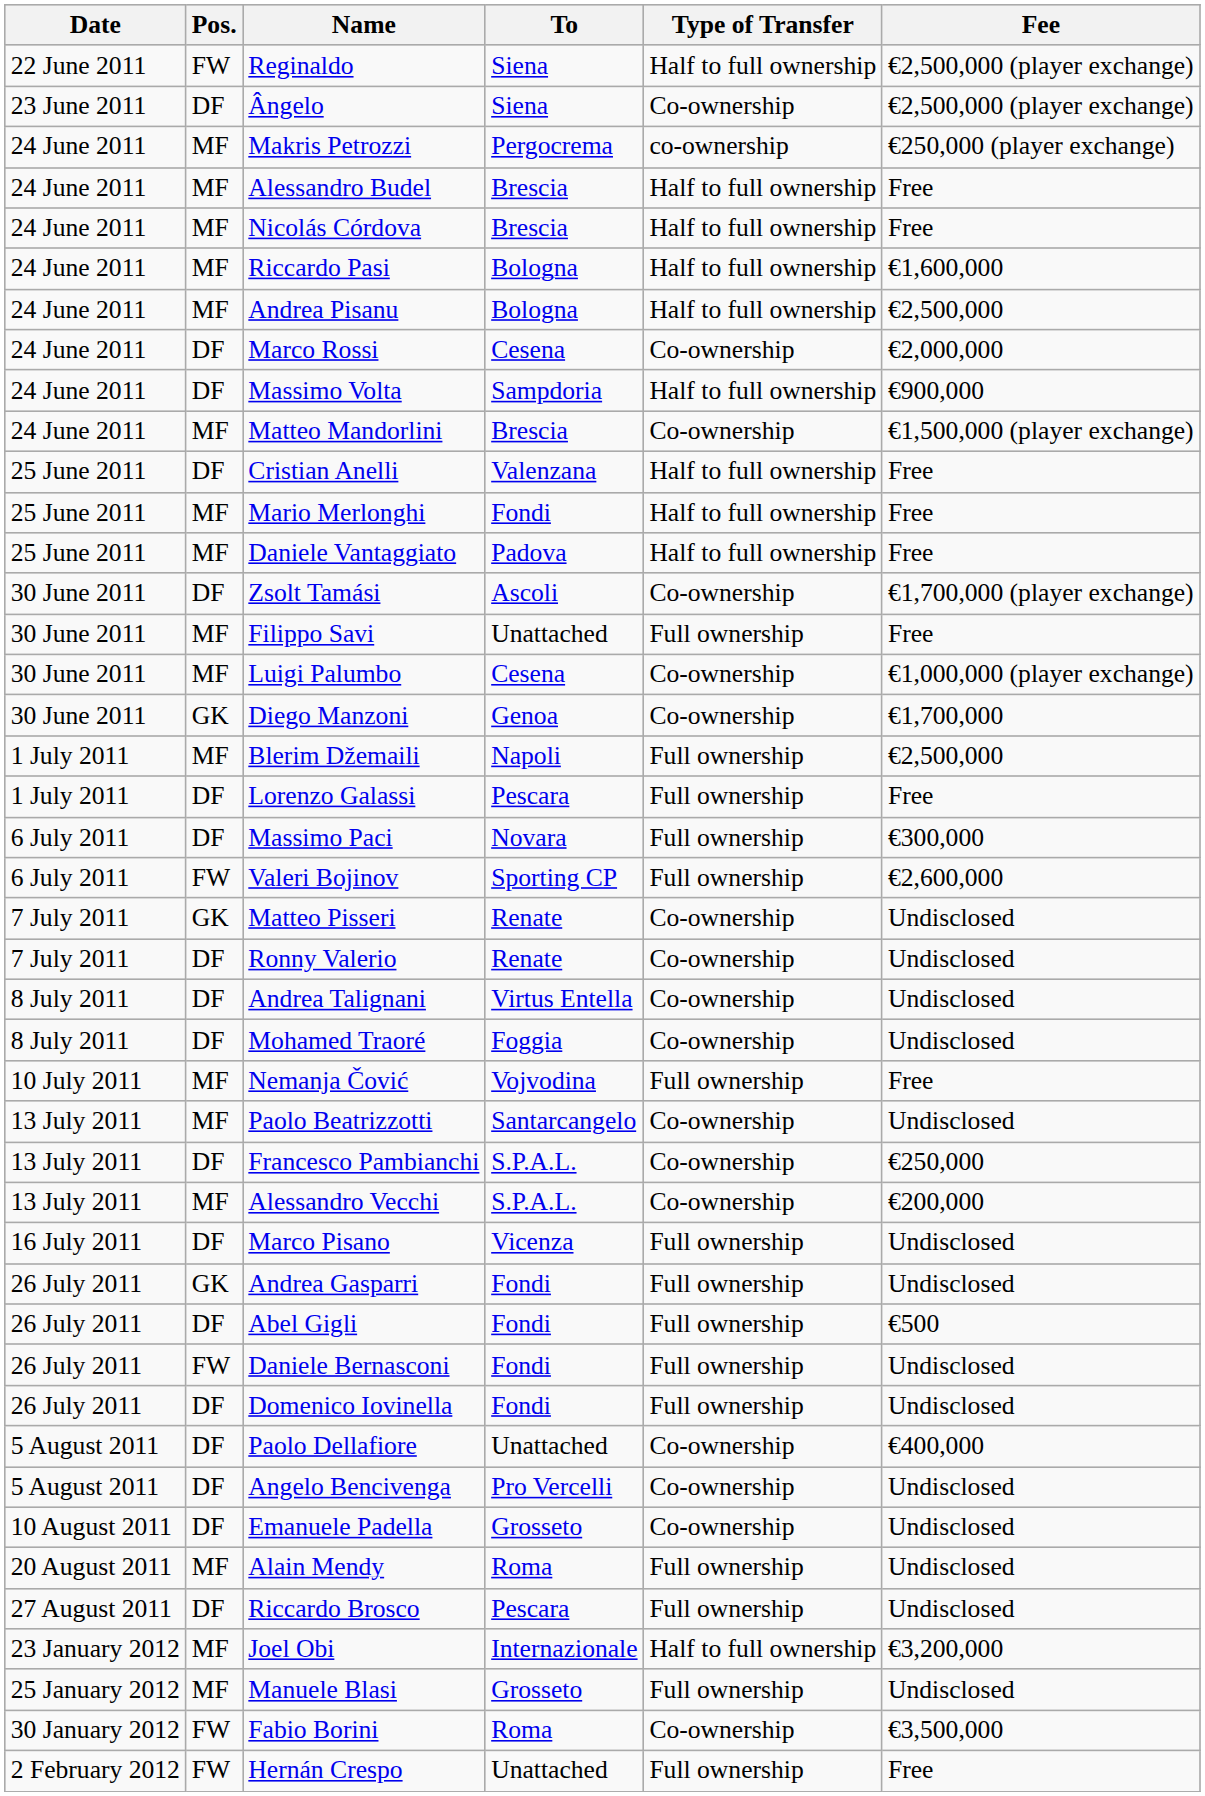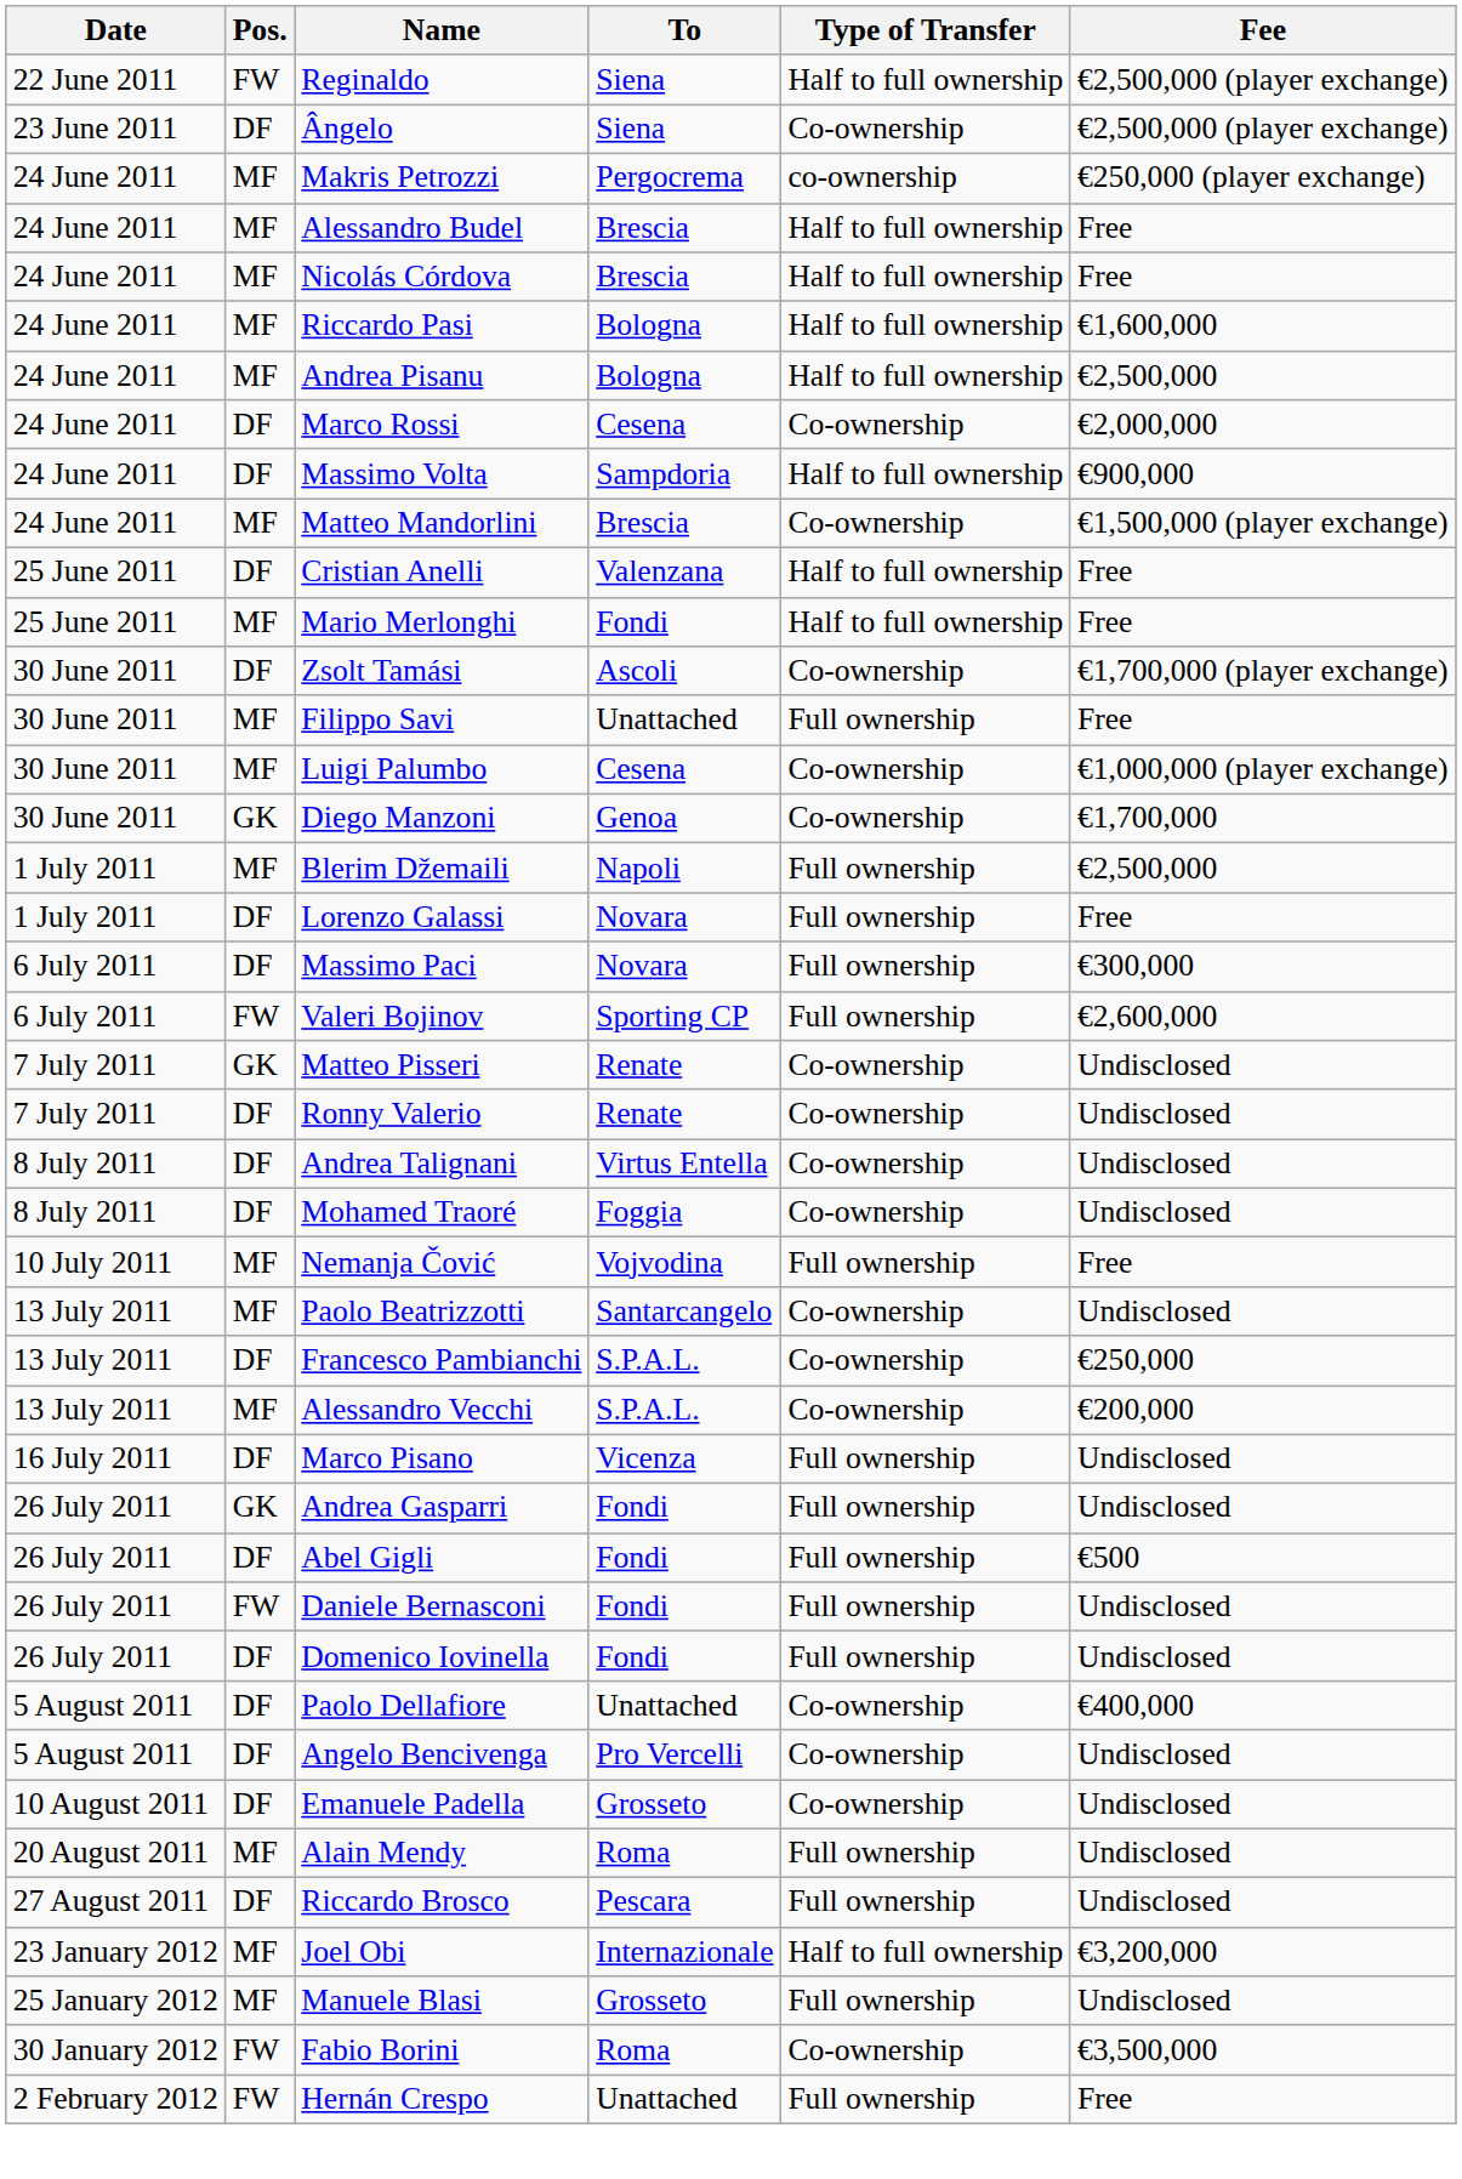 <table class="wikitable">
 <tr>
 <th>Date</th>
 <th>Pos.</th>
 <th>Name</th>
 <th>To</th>
 <th>Type of Transfer</th>
 <th>Fee</th>
 </tr>
 <tr>
 <td>22 June 2011</td>
 <td>FW</td>
 <td> <a href='#'>Reginaldo</a></td>
 <td> <a href='#'>Siena</a></td>
 <td>Half to full ownership</td>
 <td>€2,500,000 (player exchange)</td>
 </tr>
 <tr>
 <td>23 June 2011</td>
 <td>DF</td>
 <td> <a href='#'>Ângelo</a></td>
 <td> <a href='#'>Siena</a></td>
 <td>Co-ownership</td>
 <td>€2,500,000 (player exchange)</td>
 </tr>
 <tr>
 <td>24 June 2011</td>
 <td>MF</td>
 <td> <a href='#'>Makris Petrozzi</a></td>
 <td> <a href='#'>Pergocrema</a></td>
 <td>co-ownership</td>
 <td>€250,000 (player exchange)</td>
 </tr>
 <tr>
 <td>24 June 2011</td>
 <td>MF</td>
 <td> <a href='#'>Alessandro Budel</a></td>
 <td> <a href='#'>Brescia</a></td>
 <td>Half to full ownership</td>
 <td>Free</td>
 </tr>
 <tr>
 <td>24 June 2011</td>
 <td>MF</td>
 <td> <a href='#'>Nicolás Córdova</a></td>
 <td> <a href='#'>Brescia</a></td>
 <td>Half to full ownership</td>
 <td>Free</td>
 </tr>
 <tr>
 <td>24 June 2011</td>
 <td>MF</td>
 <td> <a href='#'>Riccardo Pasi</a></td>
 <td> <a href='#'>Bologna</a></td>
 <td>Half to full ownership</td>
 <td>€1,600,000</td>
 </tr>
 <tr>
 <td>24 June 2011</td>
 <td>MF</td>
 <td> <a href='#'>Andrea Pisanu</a></td>
 <td> <a href='#'>Bologna</a></td>
 <td>Half to full ownership</td>
 <td>€2,500,000</td>
 </tr>
 <tr>
 <td>24 June 2011</td>
 <td>DF</td>
 <td> <a href='#'>Marco Rossi</a></td>
 <td> <a href='#'>Cesena</a></td>
 <td>Co-ownership</td>
 <td>€2,000,000</td>
 </tr>
 <tr>
 <td>24 June 2011</td>
 <td>DF</td>
 <td> <a href='#'>Massimo Volta</a></td>
 <td> <a href='#'>Sampdoria</a></td>
 <td>Half to full ownership</td>
 <td>€900,000</td>
 </tr>
 <tr>
 <td>24 June 2011</td>
 <td>MF</td>
 <td> <a href='#'>Matteo Mandorlini</a></td>
 <td> <a href='#'>Brescia</a></td>
 <td>Co-ownership</td>
 <td>€1,500,000 (player exchange)</td>
 </tr>
 <tr>
 <td>25 June 2011</td>
 <td>DF</td>
 <td> <a href='#'>Cristian Anelli</a></td>
 <td> <a href='#'>Valenzana</a></td>
 <td>Half to full ownership</td>
 <td>Free</td>
 </tr>
 <tr>
 <td>25 June 2011</td>
 <td>MF</td>
 <td> <a href='#'>Mario Merlonghi</a></td>
 <td> <a href='#'>Fondi</a></td>
 <td>Half to full ownership</td>
 <td>Free</td>
 </tr>
 <tr>
-<td>25 June 2011</td>
-<td>MF</td>
-<td> <a href='#'>Daniele Vantaggiato</a></td>
-<td> <a href='#'>Padova</a></td>
-<td>Half to full ownership</td>
-<td>Free</td>
-</tr>
-<tr>
 <td>30 June 2011</td>
 <td>DF</td>
 <td> <a href='#'>Zsolt Tamási</a></td>
 <td> <a href='#'>Ascoli</a></td>
 <td>Co-ownership</td>
 <td>€1,700,000 (player exchange)</td>
 </tr>
 <tr>
 <td>30 June 2011</td>
 <td>MF</td>
 <td> <a href='#'>Filippo Savi</a></td>
 <td>Unattached</td>
 <td>Full ownership</td>
 <td>Free</td>
 </tr>
 <tr>
 <td>30 June 2011</td>
 <td>MF</td>
 <td> <a href='#'>Luigi Palumbo</a></td>
 <td> <a href='#'>Cesena</a></td>
 <td>Co-ownership</td>
 <td>€1,000,000 (player exchange)</td>
 </tr>
 <tr>
 <td>30 June 2011</td>
 <td>GK</td>
 <td> <a href='#'>Diego Manzoni</a></td>
 <td> <a href='#'>Genoa</a></td>
 <td>Co-ownership</td>
 <td>€1,700,000</td>
 </tr>
 <tr>
 <td>1 July 2011</td>
 <td>MF</td>
 <td> <a href='#'>Blerim Džemaili</a></td>
 <td> <a href='#'>Napoli</a></td>
 <td>Full ownership</td>
 <td>€2,500,000</td>
 </tr>
 <tr>
 <td>1 July 2011</td>
 <td>DF</td>
 <td> <a href='#'>Lorenzo Galassi</a></td>
-<td> <a href='#'>Pescara</a></td>
+<td> <a href='#'>Novara</a></td>
 <td>Full ownership</td>
 <td>Free</td>
 </tr>
 <tr>
 <td>6 July 2011</td>
 <td>DF</td>
 <td> <a href='#'>Massimo Paci</a></td>
 <td> <a href='#'>Novara</a></td>
 <td>Full ownership</td>
 <td>€300,000</td>
 </tr>
 <tr>
 <td>6 July 2011</td>
 <td>FW</td>
 <td> <a href='#'>Valeri Bojinov</a></td>
 <td> <a href='#'>Sporting CP</a></td>
 <td>Full ownership</td>
 <td>€2,600,000</td>
 </tr>
 <tr>
 <td>7 July 2011</td>
 <td>GK</td>
 <td> <a href='#'>Matteo Pisseri</a></td>
 <td> <a href='#'>Renate</a></td>
 <td>Co-ownership</td>
 <td>Undisclosed</td>
 </tr>
 <tr>
 <td>7 July 2011</td>
 <td>DF</td>
 <td> <a href='#'>Ronny Valerio</a></td>
 <td> <a href='#'>Renate</a></td>
 <td>Co-ownership</td>
 <td>Undisclosed</td>
 </tr>
 <tr>
 <td>8 July 2011</td>
 <td>DF</td>
 <td> <a href='#'>Andrea Talignani</a></td>
 <td> <a href='#'>Virtus Entella</a></td>
 <td>Co-ownership</td>
 <td>Undisclosed</td>
 </tr>
 <tr>
 <td>8 July 2011</td>
 <td>DF</td>
 <td> <a href='#'>Mohamed Traoré</a></td>
 <td> <a href='#'>Foggia</a></td>
 <td>Co-ownership</td>
 <td>Undisclosed</td>
 </tr>
 <tr>
 <td>10 July 2011</td>
 <td>MF</td>
 <td> <a href='#'>Nemanja Čović</a></td>
 <td> <a href='#'>Vojvodina</a></td>
 <td>Full ownership</td>
 <td>Free</td>
 </tr>
 <tr>
 <td>13 July 2011</td>
 <td>MF</td>
 <td> <a href='#'>Paolo Beatrizzotti</a></td>
 <td> <a href='#'>Santarcangelo</a></td>
 <td>Co-ownership</td>
 <td>Undisclosed</td>
 </tr>
 <tr>
 <td>13 July 2011</td>
 <td>DF</td>
 <td> <a href='#'>Francesco Pambianchi</a></td>
 <td> <a href='#'>S.P.A.L.</a></td>
 <td>Co-ownership</td>
 <td>€250,000</td>
 </tr>
 <tr>
 <td>13 July 2011</td>
 <td>MF</td>
 <td> <a href='#'>Alessandro Vecchi</a></td>
 <td> <a href='#'>S.P.A.L.</a></td>
 <td>Co-ownership</td>
 <td>€200,000</td>
 </tr>
 <tr>
 <td>16 July 2011</td>
 <td>DF</td>
 <td> <a href='#'>Marco Pisano</a></td>
 <td> <a href='#'>Vicenza</a></td>
 <td>Full ownership</td>
 <td>Undisclosed</td>
 </tr>
 <tr>
 <td>26 July 2011</td>
 <td>GK</td>
 <td> <a href='#'>Andrea Gasparri</a></td>
 <td> <a href='#'>Fondi</a></td>
 <td>Full ownership</td>
 <td>Undisclosed</td>
 </tr>
 <tr>
 <td>26 July 2011</td>
 <td>DF</td>
 <td> <a href='#'>Abel Gigli</a></td>
 <td> <a href='#'>Fondi</a></td>
 <td>Full ownership</td>
 <td>€500</td>
 </tr>
 <tr>
 <td>26 July 2011</td>
 <td>FW</td>
 <td> <a href='#'>Daniele Bernasconi</a></td>
 <td> <a href='#'>Fondi</a></td>
 <td>Full ownership</td>
 <td>Undisclosed</td>
 </tr>
 <tr>
 <td>26 July 2011</td>
 <td>DF</td>
 <td> <a href='#'>Domenico Iovinella</a></td>
 <td> <a href='#'>Fondi</a></td>
 <td>Full ownership</td>
 <td>Undisclosed</td>
 </tr>
 <tr>
 <td>5 August 2011</td>
 <td>DF</td>
 <td> <a href='#'>Paolo Dellafiore</a></td>
 <td>Unattached</td>
 <td>Co-ownership</td>
 <td>€400,000</td>
 </tr>
 <tr>
 <td>5 August 2011</td>
 <td>DF</td>
 <td> <a href='#'>Angelo Bencivenga</a></td>
 <td> <a href='#'>Pro Vercelli</a></td>
 <td>Co-ownership</td>
 <td>Undisclosed</td>
 </tr>
 <tr>
 <td>10 August 2011</td>
 <td>DF</td>
 <td> <a href='#'>Emanuele Padella</a></td>
 <td> <a href='#'>Grosseto</a></td>
 <td>Co-ownership</td>
 <td>Undisclosed</td>
 </tr>
 <tr>
 <td>20 August 2011</td>
 <td>MF</td>
 <td> <a href='#'>Alain Mendy</a></td>
 <td> <a href='#'>Roma</a></td>
 <td>Full ownership</td>
 <td>Undisclosed</td>
 </tr>
 <tr>
 <td>27 August 2011</td>
 <td>DF</td>
 <td> <a href='#'>Riccardo Brosco</a></td>
 <td> <a href='#'>Pescara</a></td>
 <td>Full ownership</td>
 <td>Undisclosed</td>
 </tr>
 <tr>
 <td>23 January 2012</td>
 <td>MF</td>
 <td> <a href='#'>Joel Obi</a></td>
 <td> <a href='#'>Internazionale</a></td>
 <td>Half to full ownership</td>
 <td>€3,200,000</td>
 </tr>
 <tr>
 <td>25 January 2012</td>
 <td>MF</td>
 <td> <a href='#'>Manuele Blasi</a></td>
 <td> <a href='#'>Grosseto</a></td>
 <td>Full ownership</td>
 <td>Undisclosed</td>
 </tr>
 <tr>
 <td>30 January 2012</td>
 <td>FW</td>
 <td> <a href='#'>Fabio Borini</a></td>
 <td> <a href='#'>Roma</a></td>
 <td>Co-ownership</td>
 <td>€3,500,000</td>
 </tr>
 <tr>
 <td>2 February 2012</td>
 <td>FW</td>
 <td> <a href='#'>Hernán Crespo</a></td>
 <td>Unattached</td>
 <td>Full ownership</td>
 <td>Free</td>
 </tr>
 <tr>
 </tr>
 </table>
